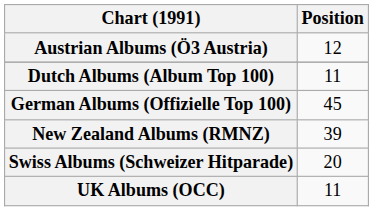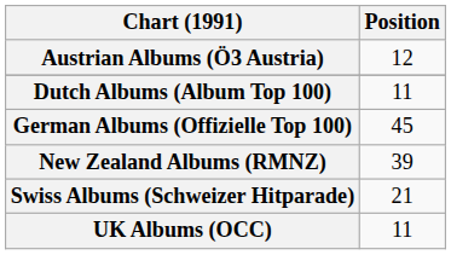 <table class="wikitable sortable plainrowheaders" style="text-align:center">
 <tr>
 <th scope="col">Chart (1991)</th>
 <th scope="col">Position</th>
 </tr>
 <tr>
 <th scope="row">Austrian Albums (Ö3 Austria)</th>
 <td>12</td>
 </tr>
 <tr>
 </tr>
 <tr>
 <th scope="row">Dutch Albums (Album Top 100)</th>
 <td>11</td>
 </tr>
 <tr>
 <th scope="row">German Albums (Offizielle Top 100)</th>
 <td>45</td>
 </tr>
 <tr>
 <th scope="row">New Zealand Albums (RMNZ)</th>
 <td>39</td>
 </tr>
 <tr>
 <th scope="row">Swiss Albums (Schweizer Hitparade)</th>
-<td>20</td>
+<td>21</td>
 </tr>
 <tr>
 <th scope="row">UK Albums (OCC)</th>
 <td>11</td>
 </tr>
 </table>
